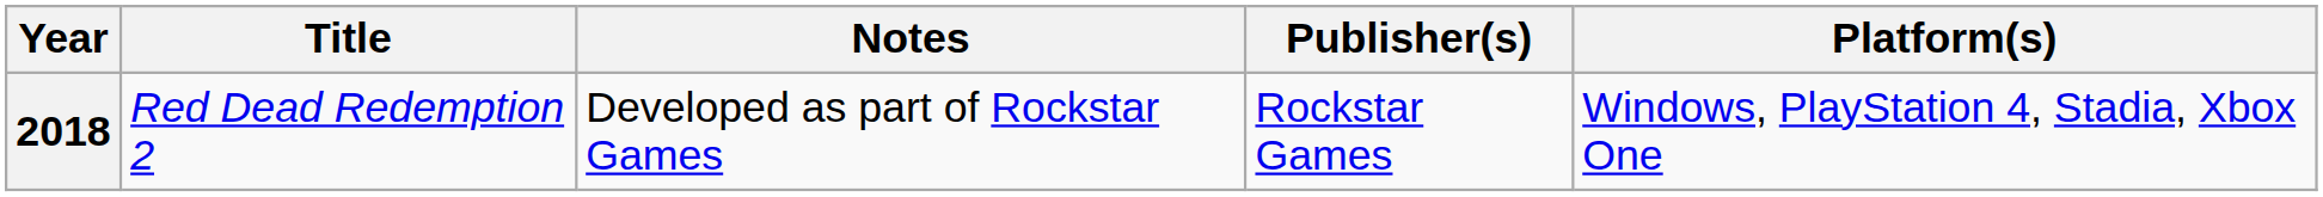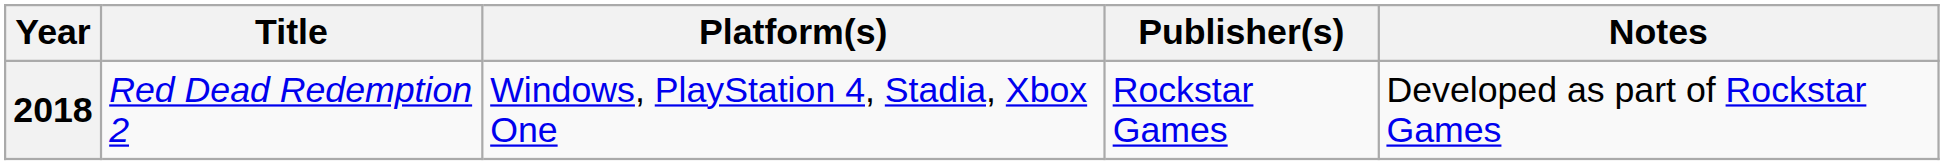 <table class="wikitable sortable plainrowheaders">
 <tr>
 <th scope="col">Year</th>
 <th scope="col">Title</th>
+<th scope="col">Platform(s)</th>
+<th scope="col">Publisher(s)</th>
 <th scope="col" class="unsortable">Notes</th>
-<th scope="col">Publisher(s)</th>
-<th scope="col">Platform(s)</th>
 </tr>
 <tr>
 <th scope="row">2018</th>
 <td><em><a href='#'>Red Dead Redemption 2</a></em></td>
+<td><a href='#'>Windows</a>, <a href='#'>PlayStation 4</a>, <a href='#'>Stadia</a>, <a href='#'>Xbox One</a></td>
+<td><a href='#'>Rockstar Games</a></td>
 <td>Developed as part of <a href='#'>Rockstar Games</a></td>
-<td><a href='#'>Rockstar Games</a></td>
-<td><a href='#'>Windows</a>, <a href='#'>PlayStation 4</a>, <a href='#'>Stadia</a>, <a href='#'>Xbox One</a></td>
 </tr>
 </table>
